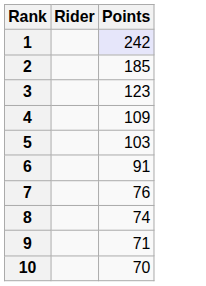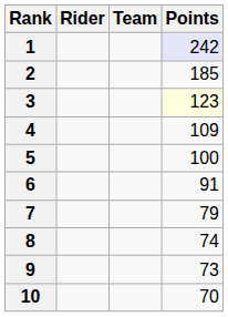 <table class="wikitable">
 <tr>
 <th scope="col">Rank</th>
 <th scope="col">Rider</th>
+<th scope="col">Team</th>
 <th scope="col">Points</th>
 </tr>
 <tr>
 <th scope="row">1</th>
 <td> </td>
+<td></td>
 <td style="background: lavender; text-align:right;">242</td>
 </tr>
 <tr>
 <th scope="row">2</th>
+<td></td>
 <td></td>
 <td style="text-align:right;">185</td>
 </tr>
 <tr>
 <th scope="row">3</th>
 <td> </td>
-<td style="text-align:right;">123</td>
+<td></td>
+<td style="background: lightyellow; text-align:right;">123</td>
 </tr>
 <tr>
 <th scope="row">4</th>
+<td></td>
 <td></td>
 <td style="text-align:right;">109</td>
 </tr>
 <tr>
 <th scope="row">5</th>
 <td></td>
-<td style="text-align:right;">103</td>
+<td></td>
+<td style="text-align:right;">100</td>
 </tr>
 <tr>
 <th scope="row">6</th>
+<td></td>
 <td></td>
 <td style="text-align:right;">91</td>
 </tr>
 <tr>
 <th scope="row">7</th>
 <td></td>
-<td style="text-align:right;">76</td>
+<td></td>
+<td style="text-align:right;">79</td>
 </tr>
 <tr>
 <th scope="row">8</th>
+<td></td>
 <td></td>
 <td style="text-align:right;">74</td>
 </tr>
 <tr>
 <th scope="row">9</th>
 <td></td>
-<td style="text-align:right;">71</td>
+<td></td>
+<td style="text-align:right;">73</td>
 </tr>
 <tr>
 <th scope="row">10</th>
 <td></td>
+<td></td>
 <td style="text-align:right;">70</td>
 </tr>
 </table>
